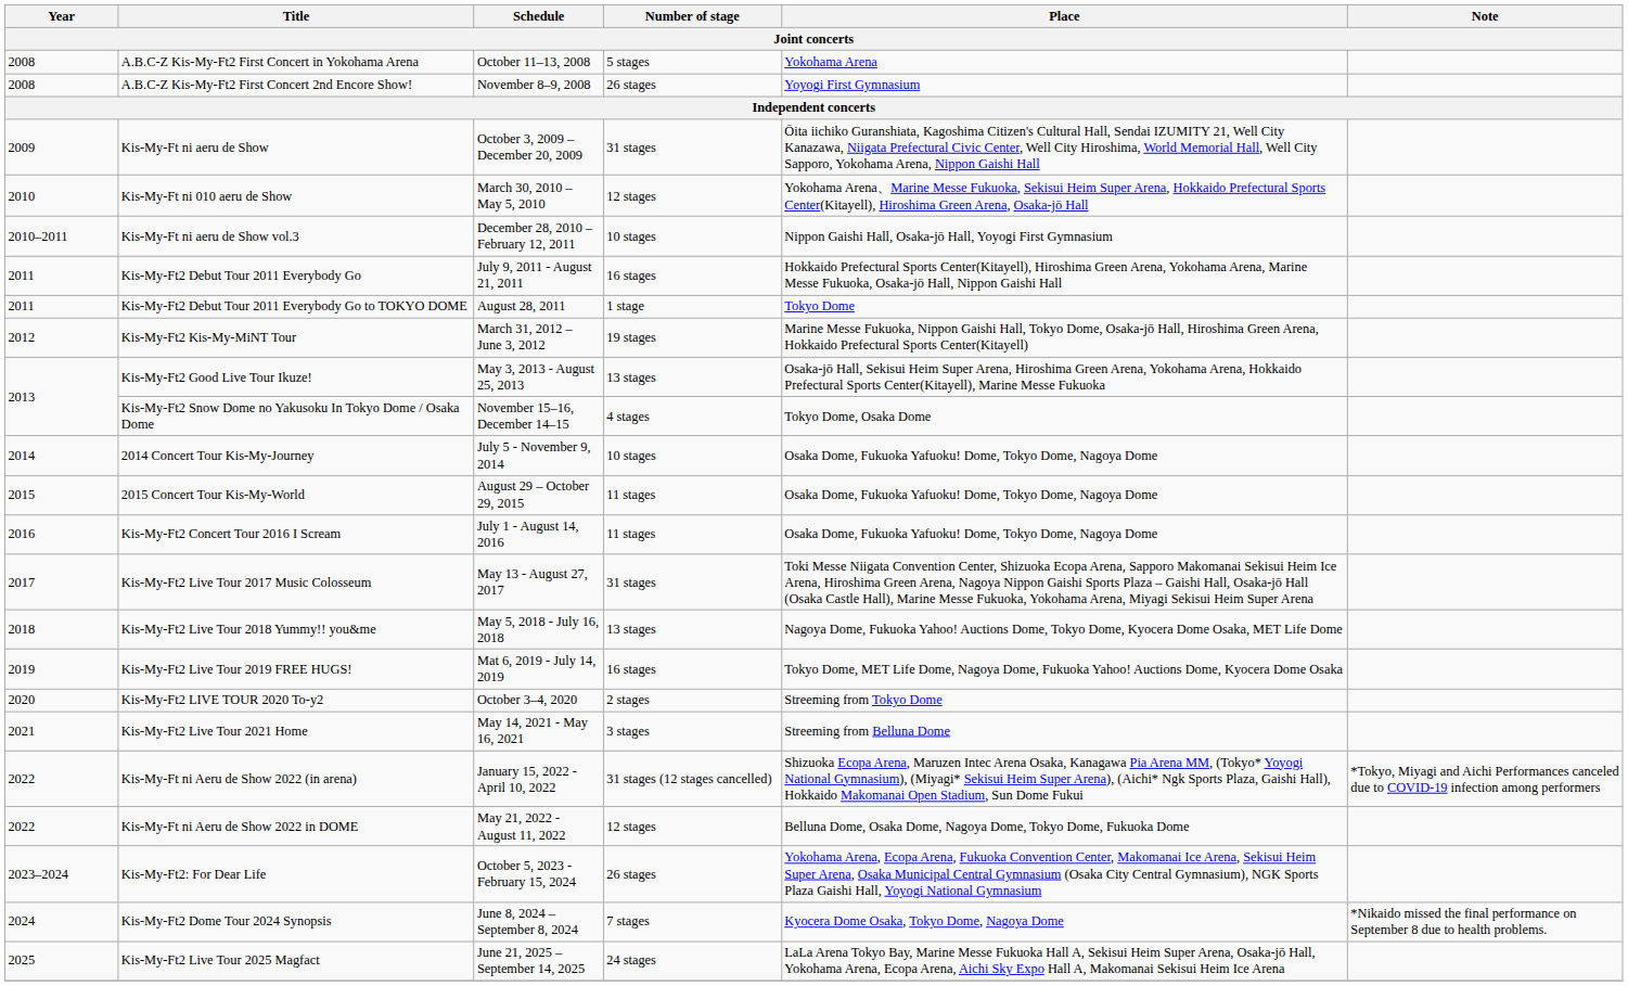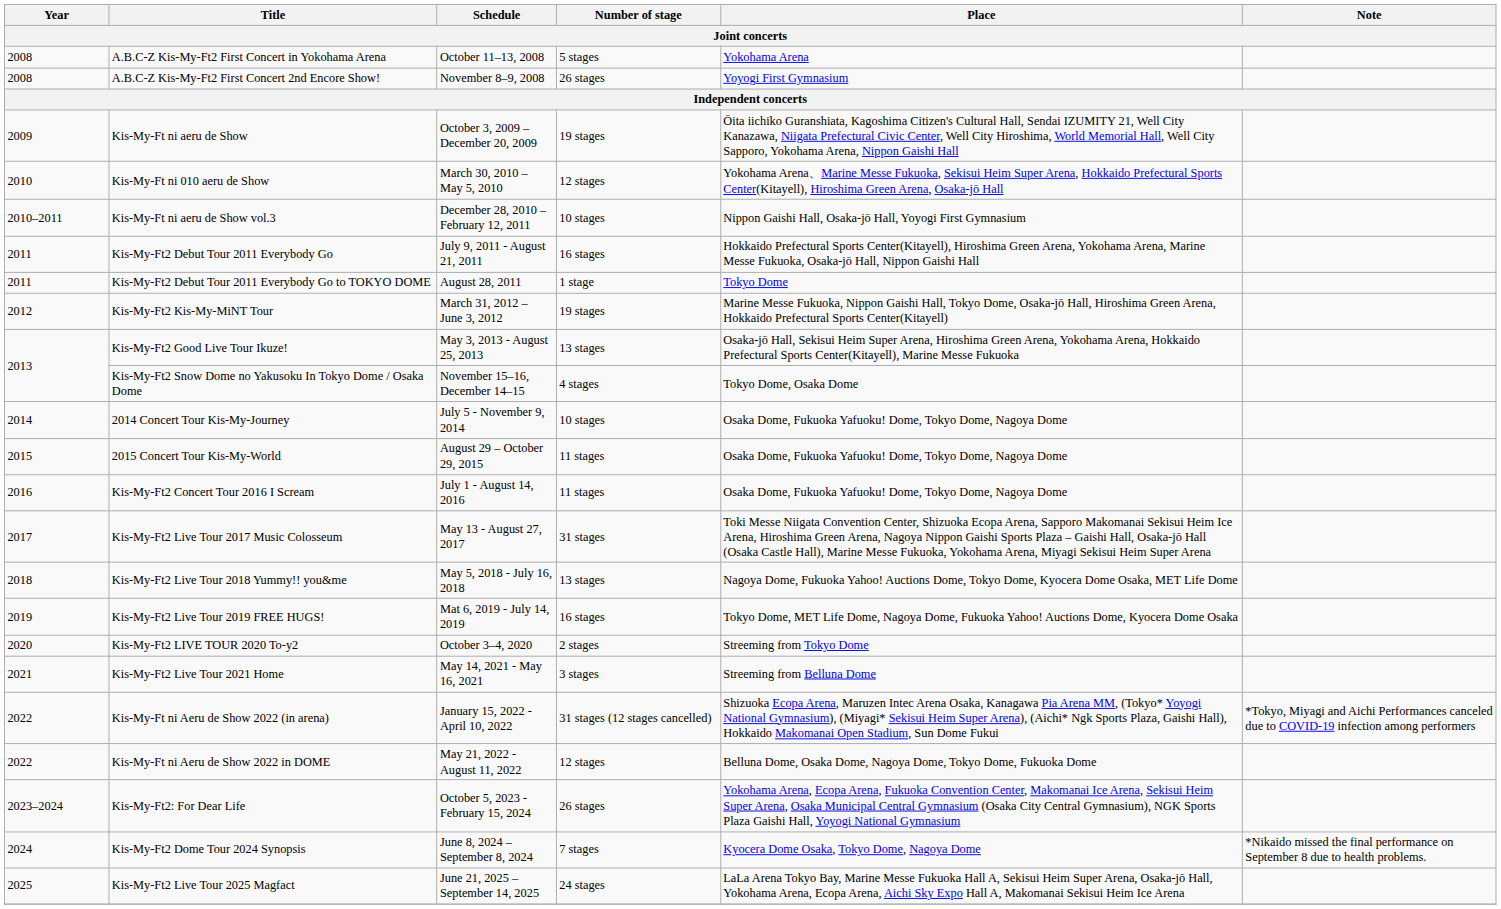 <table class="wikitable" style="font-size:small">
 <tr>
 <th style="width: 7%;">Year</th>
 <th style="width: 22%;">Title</th>
 <th style="width: 8%;">Schedule</th>
 <th style="width: 11%;">Number of stage</th>
 <th style="width: 35%;">Place</th>
 <th style="width: 17%;">Note</th>
 </tr>
 <tr>
 <th colspan="6">Joint concerts</th>
 </tr>
 <tr>
 <td>2008</td>
 <td A.B.C-Z Kis-My-Ft2 First Concert>A.B.C-Z Kis-My-Ft2 First Concert in Yokohama Arena</td>
 <td>October 11–13, 2008</td>
 <td>5 stages</td>
 <td><a href='#'>Yokohama Arena</a></td>
 <td></td>
 </tr>
 <tr>
 <td>2008</td>
 <td>A.B.C-Z Kis-My-Ft2 First Concert 2nd Encore Show!</td>
 <td>November 8–9, 2008</td>
 <td>26 stages</td>
 <td><a href='#'>Yoyogi First Gymnasium</a></td>
 <td></td>
 </tr>
 <tr>
 <th colspan="6">Independent concerts</th>
 </tr>
 <tr>
 <td>2009</td>
 <td>Kis-My-Ft ni aeru de Show</td>
 <td>October 3, 2009 – December 20, 2009</td>
-<td>31 stages</td>
+<td>19 stages</td>
 <td>Ōita iichiko Guranshiata, Kagoshima Citizen's Cultural Hall, Sendai IZUMITY 21, Well City Kanazawa, <a href='#'>Niigata Prefectural Civic Center</a>, Well City Hiroshima, <a href='#'>World Memorial Hall</a>, Well City Sapporo, Yokohama Arena, <a href='#'>Nippon Gaishi Hall</a></td>
 <td></td>
 </tr>
 <tr>
 <td>2010</td>
 <td>Kis-My-Ft ni 010 aeru de Show</td>
 <td>March 30, 2010 – May 5, 2010</td>
 <td>12 stages</td>
 <td>Yokohama Arena、<a href='#'>Marine Messe Fukuoka</a>, <a href='#'>Sekisui Heim Super Arena</a>, <a href='#'>Hokkaido Prefectural Sports Center</a>(Kitayell), <a href='#'>Hiroshima Green Arena</a>, <a href='#'>Osaka-jō Hall</a></td>
 <td></td>
 </tr>
 <tr>
 <td>2010–2011</td>
 <td>Kis-My-Ft ni aeru de Show vol.3</td>
 <td>December 28, 2010 – February 12, 2011</td>
 <td>10 stages</td>
 <td>Nippon Gaishi Hall, Osaka-jō Hall, Yoyogi First Gymnasium</td>
 <td></td>
 </tr>
 <tr>
 <td>2011</td>
 <td>Kis-My-Ft2 Debut Tour 2011 Everybody Go</td>
 <td>July 9, 2011 - August 21, 2011</td>
 <td>16 stages</td>
 <td>Hokkaido Prefectural Sports Center(Kitayell), Hiroshima Green Arena, Yokohama Arena, Marine Messe Fukuoka, Osaka-jō Hall, Nippon Gaishi Hall</td>
 <td></td>
 </tr>
 <tr>
 <td>2011</td>
 <td>Kis-My-Ft2 Debut Tour 2011 Everybody Go to TOKYO DOME</td>
 <td>August 28, 2011</td>
 <td>1 stage</td>
 <td><a href='#'>Tokyo Dome</a></td>
 <td></td>
 </tr>
 <tr>
 <td>2012</td>
 <td>Kis-My-Ft2 Kis-My-MiNT Tour</td>
 <td>March 31, 2012 – June 3, 2012</td>
 <td>19 stages</td>
 <td>Marine Messe Fukuoka, Nippon Gaishi Hall, Tokyo Dome, Osaka-jō Hall, Hiroshima Green Arena, Hokkaido Prefectural Sports Center(Kitayell)</td>
 <td></td>
 </tr>
 <tr>
 <td rowspan=2>2013</td>
 <td>Kis-My-Ft2 Good Live Tour Ikuze!</td>
 <td>May 3, 2013 - August 25, 2013</td>
 <td>13 stages</td>
 <td>Osaka-jō Hall, Sekisui Heim Super Arena, Hiroshima Green Arena, Yokohama Arena, Hokkaido Prefectural Sports Center(Kitayell), Marine Messe Fukuoka</td>
 <td></td>
 </tr>
 <tr>
 <td>Kis-My-Ft2 Snow Dome no Yakusoku In Tokyo Dome / Osaka Dome</td>
 <td>November 15–16, December 14–15</td>
 <td>4 stages</td>
 <td>Tokyo Dome, Osaka Dome</td>
 <td></td>
 </tr>
 <tr>
 <td>2014</td>
 <td>2014 Concert Tour Kis-My-Journey</td>
 <td>July 5 - November 9, 2014</td>
 <td>10 stages</td>
 <td>Osaka Dome, Fukuoka Yafuoku! Dome, Tokyo Dome, Nagoya Dome</td>
 <td></td>
 </tr>
 <tr>
 <td>2015</td>
 <td>2015 Concert Tour Kis-My-World</td>
 <td>August 29 – October 29, 2015</td>
 <td>11 stages</td>
 <td>Osaka Dome, Fukuoka Yafuoku! Dome, Tokyo Dome, Nagoya Dome</td>
 <td></td>
 </tr>
 <tr>
 <td>2016</td>
 <td>Kis-My-Ft2 Concert Tour 2016 I Scream</td>
 <td>July 1 - August 14, 2016</td>
 <td>11 stages</td>
 <td>Osaka Dome, Fukuoka Yafuoku! Dome, Tokyo Dome, Nagoya Dome</td>
 <td></td>
 </tr>
 <tr>
 <td>2017</td>
 <td>Kis-My-Ft2 Live Tour 2017 Music Colosseum</td>
 <td>May 13 - August 27, 2017</td>
 <td>31 stages</td>
 <td>Toki Messe Niigata Convention Center, Shizuoka Ecopa Arena, Sapporo Makomanai Sekisui Heim Ice Arena, Hiroshima Green Arena, Nagoya Nippon Gaishi Sports Plaza – Gaishi Hall, Osaka-jō Hall (Osaka Castle Hall), Marine Messe Fukuoka, Yokohama Arena, Miyagi Sekisui Heim Super Arena</td>
 <td></td>
 </tr>
 <tr>
 <td>2018</td>
 <td>Kis-My-Ft2 Live Tour 2018 Yummy!! you&me</td>
 <td>May 5, 2018 - July 16, 2018</td>
 <td>13 stages</td>
 <td>Nagoya Dome, Fukuoka Yahoo! Auctions Dome, Tokyo Dome, Kyocera Dome Osaka, MET Life Dome</td>
 </tr>
 <tr>
 <td>2019</td>
 <td>Kis-My-Ft2 Live Tour 2019 FREE HUGS!</td>
 <td>Mat 6, 2019 - July 14, 2019</td>
 <td>16 stages</td>
 <td>Tokyo Dome, MET Life Dome, Nagoya Dome, Fukuoka Yahoo! Auctions Dome, Kyocera Dome Osaka</td>
 <td></td>
 </tr>
 <tr>
 <td>2020</td>
 <td>Kis-My-Ft2 LIVE TOUR 2020 To-y2</td>
 <td>October 3–4, 2020</td>
 <td>2 stages</td>
 <td>Streeming from <a href='#'>Tokyo Dome</a></td>
 <td></td>
 </tr>
 <tr>
 <td>2021</td>
 <td>Kis-My-Ft2 Live Tour 2021 Home</td>
 <td>May 14, 2021 - May 16, 2021</td>
 <td>3 stages</td>
 <td>Streeming from <a href='#'>Belluna Dome</a></td>
 <td></td>
 </tr>
 <tr>
 <td>2022</td>
 <td>Kis-My-Ft ni Aeru de Show 2022 (in arena)</td>
 <td>January 15, 2022 - April 10, 2022</td>
 <td>31 stages (12 stages cancelled)</td>
 <td>Shizuoka <a href='#'>Ecopa Arena</a>, Maruzen Intec Arena Osaka, Kanagawa <a href='#'>Pia Arena MM</a>, (Tokyo* <a href='#'>Yoyogi National Gymnasium</a>), (Miyagi* <a href='#'>Sekisui Heim Super Arena</a>), (Aichi* Ngk Sports Plaza, Gaishi Hall), Hokkaido <a href='#'>Makomanai Open Stadium</a>, Sun Dome Fukui</td>
 <td>*Tokyo, Miyagi and Aichi Performances canceled due to <a href='#'>COVID-19</a> infection among performers</td>
 </tr>
 <tr>
 <td>2022</td>
 <td>Kis-My-Ft ni Aeru de Show 2022 in DOME</td>
 <td>May 21, 2022 - August 11, 2022</td>
 <td>12 stages</td>
 <td>Belluna Dome, Osaka Dome, Nagoya Dome, Tokyo Dome, Fukuoka Dome</td>
 <td></td>
 </tr>
 <tr>
 <td>2023–2024</td>
 <td>Kis-My-Ft2: For Dear Life</td>
 <td>October 5, 2023 - February 15, 2024</td>
 <td>26 stages</td>
 <td><a href='#'>Yokohama Arena</a>, <a href='#'>Ecopa Arena</a>, <a href='#'>Fukuoka Convention Center</a>, <a href='#'>Makomanai Ice Arena</a>, <a href='#'>Sekisui Heim Super Arena</a>, <a href='#'>Osaka Municipal Central Gymnasium</a> (Osaka City Central Gymnasium), NGK Sports Plaza Gaishi Hall, <a href='#'>Yoyogi National Gymnasium</a></td>
 <td></td>
 </tr>
 <tr>
 <td>2024</td>
 <td>Kis-My-Ft2 Dome Tour 2024 Synopsis</td>
 <td>June 8, 2024 – September 8, 2024</td>
 <td>7 stages</td>
 <td><a href='#'>Kyocera Dome Osaka</a>, <a href='#'>Tokyo Dome</a>, <a href='#'>Nagoya Dome</a></td>
 <td>*Nikaido missed the final performance on September 8 due to health problems.</td>
 </tr>
 <tr>
 <td>2025</td>
 <td>Kis-My-Ft2 Live Tour 2025 Magfact</td>
 <td>June 21, 2025 – September 14, 2025</td>
 <td>24 stages</td>
 <td>LaLa Arena Tokyo Bay, Marine Messe Fukuoka Hall A, Sekisui Heim Super Arena, Osaka-jō Hall, Yokohama Arena, Ecopa Arena, <a href='#'>Aichi Sky Expo</a> Hall A, Makomanai Sekisui Heim Ice Arena</td>
 <td></td>
 </tr>
 <tr>
 </tr>
 </table>
